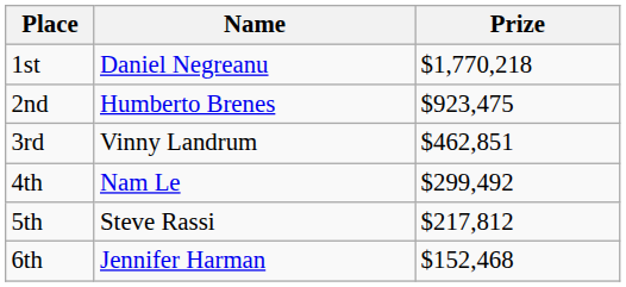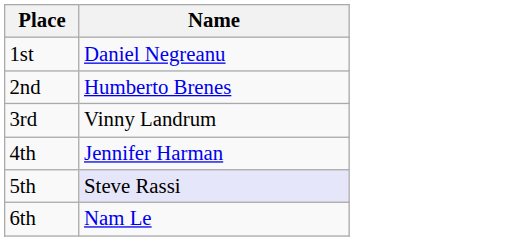 <table class="wikitable">
 <tr>
 <th width="50">Place</th>
 <th width="200">Name</th>
-<th width="125">Prize</th>
 </tr>
 <tr>
 <td>1st</td>
 <td><a href='#'>Daniel Negreanu</a></td>
-<td>$1,770,218</td>
 </tr>
 <tr>
 <td>2nd</td>
 <td><a href='#'>Humberto Brenes</a></td>
-<td>$923,475</td>
 </tr>
 <tr>
 <td>3rd</td>
 <td>Vinny Landrum</td>
-<td>$462,851</td>
 </tr>
 <tr>
 <td>4th</td>
-<td><a href='#'>Nam Le</a></td>
-<td>$299,492</td>
+<td><a href='#'>Jennifer Harman</a></td>
 </tr>
 <tr>
 <td>5th</td>
-<td>Steve Rassi</td>
-<td>$217,812</td>
+<td style="background: lavender;">Steve Rassi</td>
 </tr>
 <tr>
 <td>6th</td>
-<td><a href='#'>Jennifer Harman</a></td>
-<td>$152,468</td>
+<td><a href='#'>Nam Le</a></td>
 </tr>
 </table>
